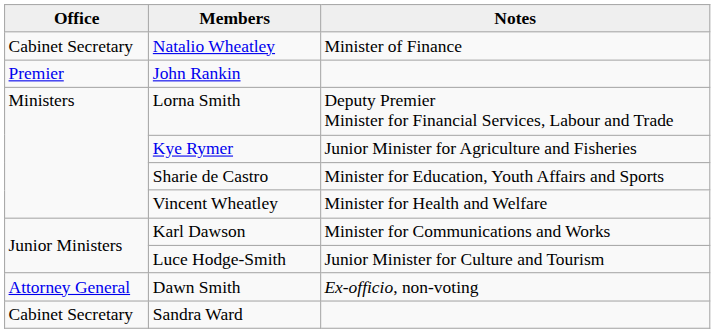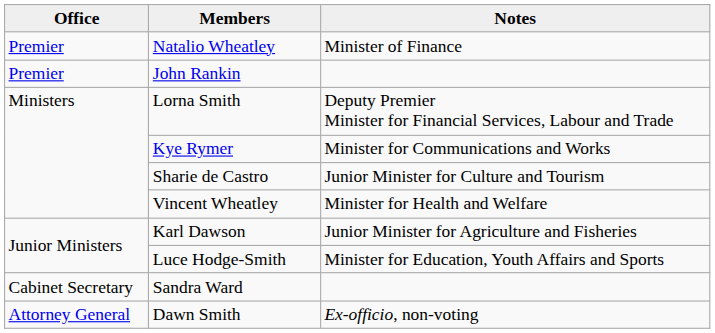 <table class="wikitable">
 <tr>
 <th align="center" style="background: #efefef;" width="125">Office</th>
 <th align="center" style="background: #efefef;" width="150">Members</th>
 <th align="center" style="background: #efefef;" width="350">Notes</th>
 </tr>
 <tr>
-<td>Cabinet Secretary</td>
+<td><a href='#'>Premier</a></td>
 <td><a href='#'>Natalio Wheatley</a></td>
 <td>Minister of Finance</td>
 </tr>
 <tr>
 <td><a href='#'>Premier</a></td>
 <td><a href='#'>John Rankin</a></td>
 <td></td>
 </tr>
 <tr valign="top">
 <td rowspan=4>Ministers</td>
 <td valign="top">Lorna Smith</td>
 <td>Deputy Premier<br>Minister for Financial Services, Labour and Trade</td>
 </tr>
 <tr>
 <td valign="top"><a href='#'>Kye Rymer</a></td>
-<td>Junior Minister for Agriculture and Fisheries</td>
+<td>Minister for Communications and Works</td>
 </tr>
 <tr>
 <td valign="top">Sharie de Castro</td>
-<td>Minister for Education, Youth Affairs and Sports</td>
+<td>Junior Minister for Culture and Tourism</td>
 </tr>
 <tr>
 <td valign="top">Vincent Wheatley</td>
 <td>Minister for Health and Welfare</td>
 </tr>
 <tr>
 <td rowspan=2>Junior Ministers</td>
 <td>Karl Dawson</td>
-<td>Minister for Communications and Works</td>
+<td>Junior Minister for Agriculture and Fisheries</td>
 </tr>
 <tr>
 <td>Luce Hodge-Smith</td>
-<td>Junior Minister for Culture and Tourism</td>
+<td>Minister for Education, Youth Affairs and Sports</td>
+</tr>
+<tr>
+<td>Cabinet Secretary</td>
+<td>Sandra Ward</td>
+<td></td>
 </tr>
 <tr>
 <td><a href='#'>Attorney General</a></td>
 <td>Dawn Smith</td>
 <td><em>Ex-officio</em>, non-voting</td>
 </tr>
-<tr>
-<td>Cabinet Secretary</td>
-<td>Sandra Ward</td>
-<td></td>
-</tr>
 </table>
